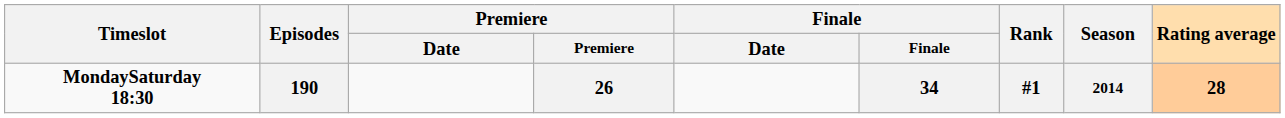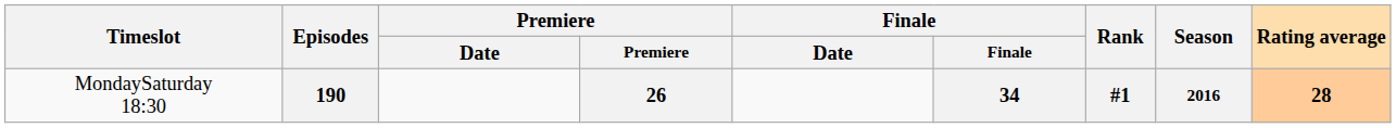 <table class="wikitable">
 <tr>
 <th style="width:20%;" rowspan="2">Timeslot</th>
 <th style="width:7%;" rowspan="2">Episodes</th>
 <th colspan=2>Premiere</th>
 <th colspan=2>Finale</th>
 <th style="width:5%;" rowspan="2">Rank</th>
 <th style="width:7%;" rowspan="2">Season</th>
 <th style="width:10%; background:#ffdead;" rowspan="2">Rating average</th>
 </tr>
 <tr>
 <th>Date</th>
 <th span style="width:11%; font-size:smaller; line-height:100%;">Premiere</th>
 <th>Date</th>
 <th span style="width:11%; font-size:smaller; line-height:100%;">Finale</th>
 </tr>
 <tr>
-<td rowspan="1" style="text-align:center;"><strong>MondaySaturday<br>18:30</strong></td>
+<td rowspan="1" style="text-align:center;">MondaySaturday<br>18:30</td>
 <th>190</th>
 <td style="font-size:11px;line-height:110%"></td>
 <th>26</th>
 <td style="font-size:11px;line-height:110%"></td>
 <th>34</th>
 <th>#1</th>
-<th style="font-size:smaller">2014</th>
+<th style="font-size:smaller">2016</th>
 <th style="background:#fc9;">28</th>
 </tr>
 </table>
